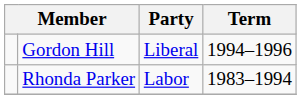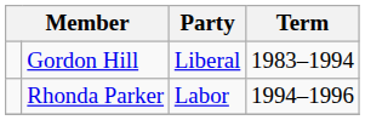 <table class="wikitable">
 <tr>
 <th colspan="2">Member</th>
 <th>Party</th>
 <th>Term</th>
 </tr>
 <tr>
 <td> </td>
 <td><a href='#'>Gordon Hill</a></td>
 <td><a href='#'>Liberal</a></td>
-<td>1994–1996</td>
+<td>1983–1994</td>
 </tr>
 <tr>
 <td> </td>
 <td><a href='#'>Rhonda Parker</a></td>
 <td><a href='#'>Labor</a></td>
-<td>1983–1994</td>
+<td>1994–1996</td>
 </tr>
 <tr>
 </tr>
 </table>
